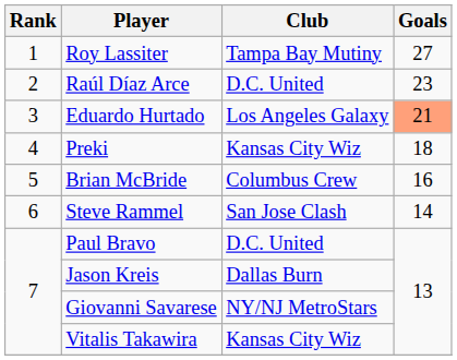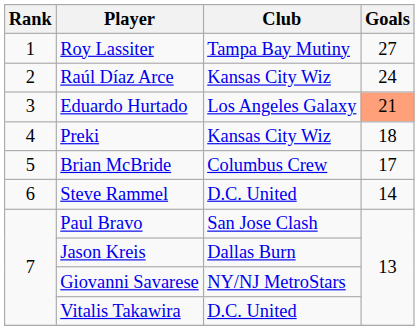 <table class="wikitable" style="text-align:center">
 <tr>
 <th>Rank</th>
 <th>Player</th>
 <th>Club</th>
 <th>Goals</th>
 </tr>
 <tr>
 <td>1</td>
 <td align="left"> <a href='#'>Roy Lassiter</a></td>
 <td align="left"><a href='#'>Tampa Bay Mutiny</a></td>
 <td>27</td>
 </tr>
 <tr>
 <td>2</td>
 <td align="left"> <a href='#'>Raúl Díaz Arce</a></td>
-<td align="left"><a href='#'>D.C. United</a></td>
-<td>23</td>
+<td align="left"><a href='#'>Kansas City Wiz</a></td>
+<td>24</td>
 </tr>
 <tr>
 <td>3</td>
 <td align="left"> <a href='#'>Eduardo Hurtado</a></td>
 <td align="left"><a href='#'>Los Angeles Galaxy</a></td>
 <td style="background: lightsalmon;">21</td>
 </tr>
 <tr>
 <td>4</td>
 <td align="left"> <a href='#'>Preki</a></td>
 <td align="left"><a href='#'>Kansas City Wiz</a></td>
 <td>18</td>
 </tr>
 <tr>
 <td>5</td>
 <td align="left"> <a href='#'>Brian McBride</a></td>
 <td align="left"><a href='#'>Columbus Crew</a></td>
-<td>16</td>
+<td>17</td>
 </tr>
 <tr>
 <td>6</td>
 <td align="left"> <a href='#'>Steve Rammel</a></td>
-<td align="left"><a href='#'>San Jose Clash</a></td>
+<td align="left"><a href='#'>D.C. United</a></td>
 <td>14</td>
 </tr>
 <tr>
 <td rowspan="4">7</td>
 <td align="left"> <a href='#'>Paul Bravo</a></td>
-<td align="left"><a href='#'>D.C. United</a></td>
+<td align="left"><a href='#'>San Jose Clash</a></td>
 <td rowspan="4">13</td>
 </tr>
 <tr>
 <td align="left"> <a href='#'>Jason Kreis</a></td>
 <td align="left"><a href='#'>Dallas Burn</a></td>
 </tr>
 <tr>
 <td align="left"> <a href='#'>Giovanni Savarese</a></td>
 <td align="left"><a href='#'>NY/NJ MetroStars</a></td>
 </tr>
 <tr>
 <td align="left"> <a href='#'>Vitalis Takawira</a></td>
-<td align="left"><a href='#'>Kansas City Wiz</a></td>
+<td align="left"><a href='#'>D.C. United</a></td>
 </tr>
 <tr>
 </tr>
 </table>
